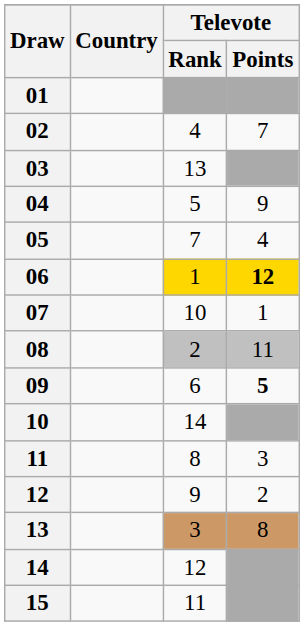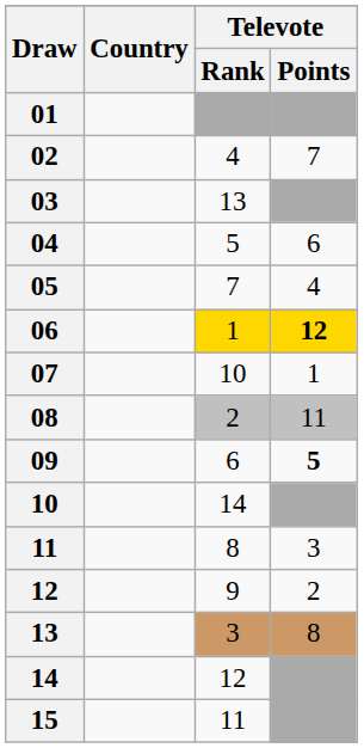 <table class="sortable wikitable collapsible plainrowheaders" style="text-align:center;">
 <tr>
 </tr>
 <tr>
 <th scope="col" rowspan="2">Draw</th>
 <th scope="col" rowspan="2">Country</th>
 <th scope="col" colspan="2">Televote</th>
 </tr>
 <tr>
 <th scope="col">Rank</th>
 <th scope="col" class="unsortable">Points</th>
 </tr>
 <tr class=sortbottom>
 <th scope="row" style="text-align:center;">01</th>
 <td style="text-align:left;"></td>
 <td style="background:#AAAAAA;"></td>
 <td style="background:#AAAAAA;"></td>
 </tr>
 <tr>
 <th scope="row" style="text-align:center;">02</th>
 <td style="text-align:left;"></td>
 <td>4</td>
 <td>7</td>
 </tr>
 <tr>
 <th scope="row" style="text-align:center;">03</th>
 <td style="text-align:left;"></td>
 <td>13</td>
 <td style="background:#AAAAAA;"></td>
 </tr>
 <tr>
 <th scope="row" style="text-align:center;">04</th>
 <td style="text-align:left;"></td>
 <td>5</td>
-<td>9</td>
+<td>6</td>
 </tr>
 <tr>
 <th scope="row" style="text-align:center;">05</th>
 <td style="text-align:left;"></td>
 <td>7</td>
 <td>4</td>
 </tr>
 <tr>
 <th scope="row" style="text-align:center;">06</th>
 <td style="text-align:left;"></td>
 <td style="background:gold;">1</td>
 <td style="background:gold;"><strong>12</strong></td>
 </tr>
 <tr>
 <th scope="row" style="text-align:center;">07</th>
 <td style="text-align:left;"></td>
 <td>10</td>
 <td>1</td>
 </tr>
 <tr>
 <th scope="row" style="text-align:center;">08</th>
 <td style="text-align:left;"></td>
 <td style="background:silver;">2</td>
 <td style="background:silver;">11</td>
 </tr>
 <tr>
 <th scope="row" style="text-align:center;">09</th>
 <td style="text-align:left;"></td>
 <td>6</td>
 <td><strong>5</strong></td>
 </tr>
 <tr>
 <th scope="row" style="text-align:center;">10</th>
 <td style="text-align:left;"></td>
 <td>14</td>
 <td style="background:#AAAAAA;"></td>
 </tr>
 <tr>
 <th scope="row" style="text-align:center;">11</th>
 <td style="text-align:left;"></td>
 <td>8</td>
 <td>3</td>
 </tr>
 <tr>
 <th scope="row" style="text-align:center;">12</th>
 <td style="text-align:left;"></td>
 <td>9</td>
 <td>2</td>
 </tr>
 <tr>
 <th scope="row" style="text-align:center;">13</th>
 <td style="text-align:left;"></td>
 <td style="background:#CC9966;">3</td>
 <td style="background:#CC9966;">8</td>
 </tr>
 <tr>
 <th scope="row" style="text-align:center;">14</th>
 <td style="text-align:left;"></td>
 <td>12</td>
 <td style="background:#AAAAAA;"></td>
 </tr>
 <tr>
 <th scope="row" style="text-align:center;">15</th>
 <td style="text-align:left;"></td>
 <td>11</td>
 <td style="background:#AAAAAA;"></td>
 </tr>
 </table>
